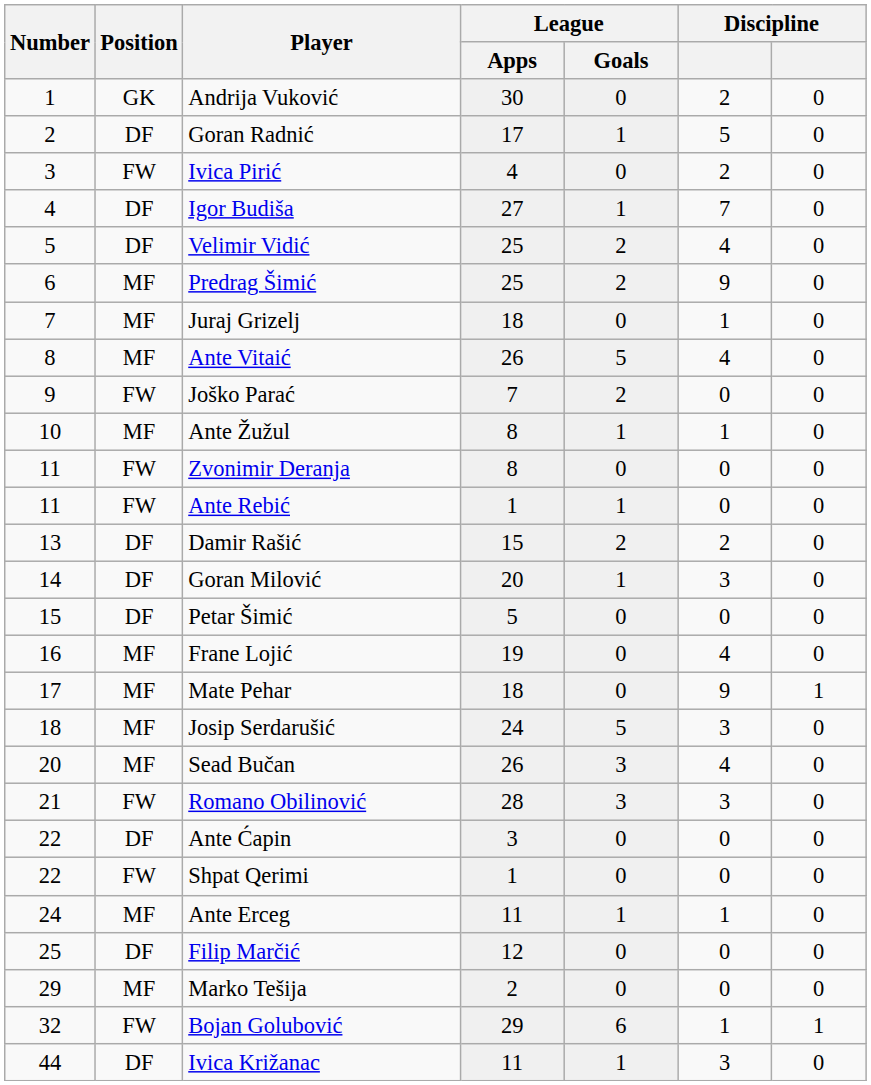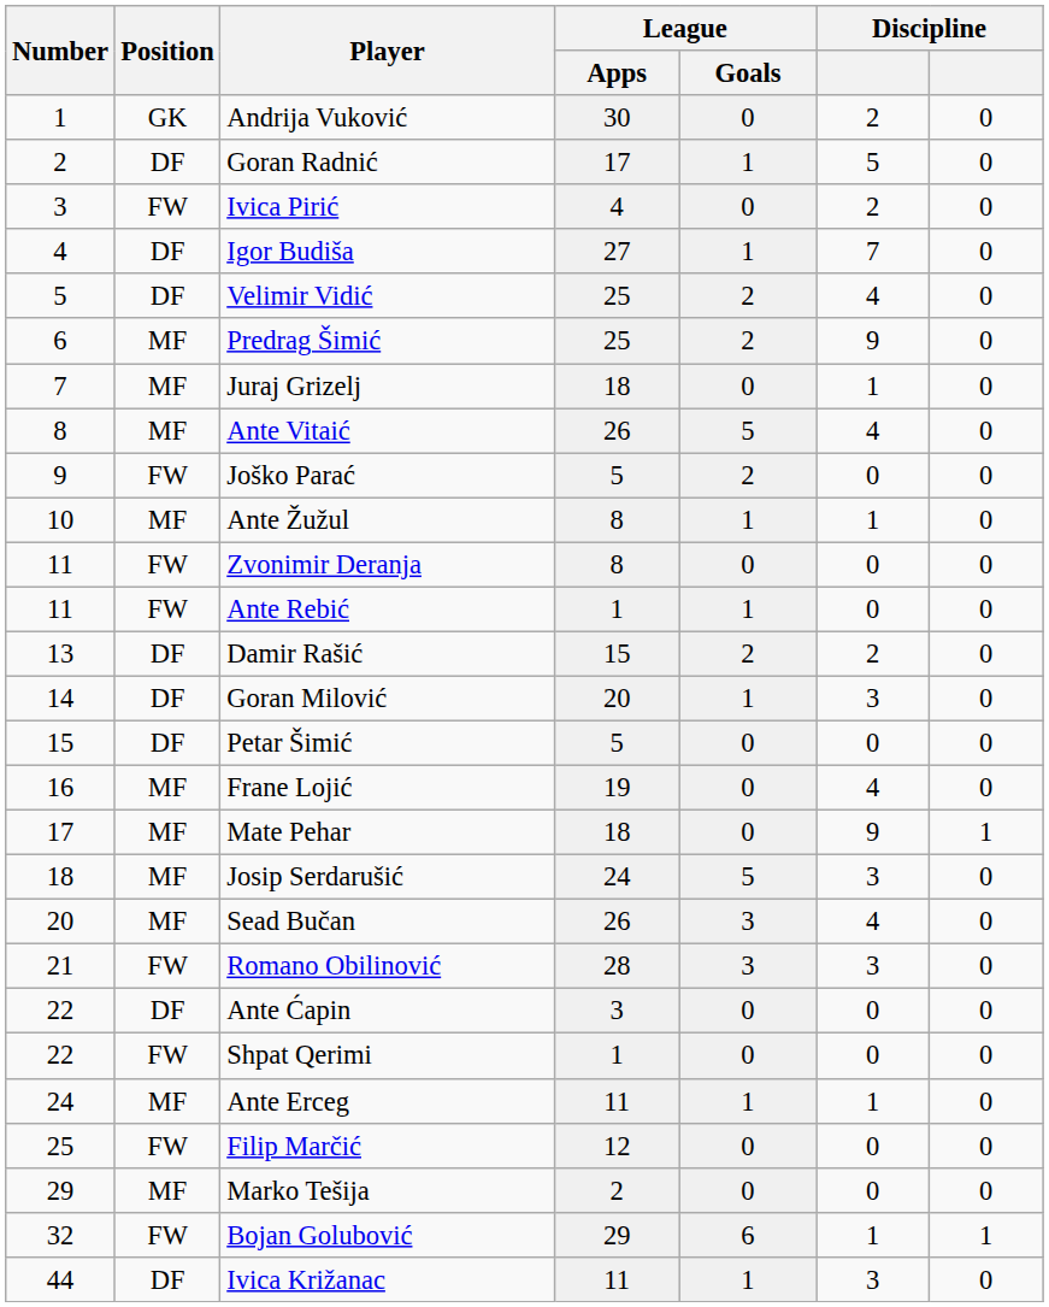 <table class="wikitable" style="font-size: 95%; text-align: center;">
 <tr>
 <th width=40 rowspan="2"  align="center">Number</th>
 <th width=40 rowspan="2"  align="center">Position</th>
 <th width=180 rowspan="2"  align="center">Player</th>
 <th width=140 colspan="2" align="center">League</th>
 <th width=120 colspan="2" align="center">Discipline</th>
 </tr>
 <tr>
 <th>Apps</th>
 <th>Goals</th>
 <th></th>
 <th></th>
 </tr>
 <tr>
 <td>1</td>
 <td>GK</td>
 <td style="text-align:left;"> Andrija Vuković</td>
 <td style="background: #F0F0F0">30</td>
 <td style="background: #F0F0F0">0</td>
 <td>2</td>
 <td>0</td>
 </tr>
 <tr>
 <td>2</td>
 <td>DF</td>
 <td style="text-align:left;"> Goran Radnić</td>
 <td style="background: #F0F0F0">17</td>
 <td style="background: #F0F0F0">1</td>
 <td>5</td>
 <td>0</td>
 </tr>
 <tr>
 <td>3</td>
 <td>FW</td>
 <td style="text-align:left;"> <a href='#'>Ivica Pirić</a></td>
 <td style="background: #F0F0F0">4</td>
 <td style="background: #F0F0F0">0</td>
 <td>2</td>
 <td>0</td>
 </tr>
 <tr>
 <td>4</td>
 <td>DF</td>
 <td style="text-align:left;"> <a href='#'>Igor Budiša</a></td>
 <td style="background: #F0F0F0">27</td>
 <td style="background: #F0F0F0">1</td>
 <td>7</td>
 <td>0</td>
 </tr>
 <tr>
 <td>5</td>
 <td>DF</td>
 <td style="text-align:left;"> <a href='#'>Velimir Vidić</a></td>
 <td style="background: #F0F0F0">25</td>
 <td style="background: #F0F0F0">2</td>
 <td>4</td>
 <td>0</td>
 </tr>
 <tr>
 <td>6</td>
 <td>MF</td>
 <td style="text-align:left;"> <a href='#'>Predrag Šimić</a></td>
 <td style="background: #F0F0F0">25</td>
 <td style="background: #F0F0F0">2</td>
 <td>9</td>
 <td>0</td>
 </tr>
 <tr>
 <td>7</td>
 <td>MF</td>
 <td style="text-align:left;"> Juraj Grizelj</td>
 <td style="background: #F0F0F0">18</td>
 <td style="background: #F0F0F0">0</td>
 <td>1</td>
 <td>0</td>
 </tr>
 <tr>
 <td>8</td>
 <td>MF</td>
 <td style="text-align:left;"> <a href='#'>Ante Vitaić</a></td>
 <td style="background: #F0F0F0">26</td>
 <td style="background: #F0F0F0">5</td>
 <td>4</td>
 <td>0</td>
 </tr>
 <tr>
 <td>9</td>
 <td>FW</td>
 <td style="text-align:left;"> Joško Parać</td>
-<td style="background: #F0F0F0">7</td>
+<td style="background: #F0F0F0">5</td>
 <td style="background: #F0F0F0">2</td>
 <td>0</td>
 <td>0</td>
 </tr>
 <tr>
 <td>10</td>
 <td>MF</td>
 <td style="text-align:left;"> Ante Žužul</td>
 <td style="background: #F0F0F0">8</td>
 <td style="background: #F0F0F0">1</td>
 <td>1</td>
 <td>0</td>
 </tr>
 <tr>
 <td>11</td>
 <td>FW</td>
 <td style="text-align:left;"> <a href='#'>Zvonimir Deranja</a></td>
 <td style="background: #F0F0F0">8</td>
 <td style="background: #F0F0F0">0</td>
 <td>0</td>
 <td>0</td>
 </tr>
 <tr>
 <td>11</td>
 <td>FW</td>
 <td style="text-align:left;"> <a href='#'>Ante Rebić</a></td>
 <td style="background: #F0F0F0">1</td>
 <td style="background: #F0F0F0">1</td>
 <td>0</td>
 <td>0</td>
 </tr>
 <tr>
 <td>13</td>
 <td>DF</td>
 <td style="text-align:left;"> Damir Rašić</td>
 <td style="background: #F0F0F0">15</td>
 <td style="background: #F0F0F0">2</td>
 <td>2</td>
 <td>0</td>
 </tr>
 <tr>
 <td>14</td>
 <td>DF</td>
 <td style="text-align:left;"> Goran Milović</td>
 <td style="background: #F0F0F0">20</td>
 <td style="background: #F0F0F0">1</td>
 <td>3</td>
 <td>0</td>
 </tr>
 <tr>
 <td>15</td>
 <td>DF</td>
 <td style="text-align:left;"> Petar Šimić</td>
 <td style="background: #F0F0F0">5</td>
 <td style="background: #F0F0F0">0</td>
 <td>0</td>
 <td>0</td>
 </tr>
 <tr>
 <td>16</td>
 <td>MF</td>
 <td style="text-align:left;"> Frane Lojić</td>
 <td style="background: #F0F0F0">19</td>
 <td style="background: #F0F0F0">0</td>
 <td>4</td>
 <td>0</td>
 </tr>
 <tr>
 <td>17</td>
 <td>MF</td>
 <td style="text-align:left;"> Mate Pehar</td>
 <td style="background: #F0F0F0">18</td>
 <td style="background: #F0F0F0">0</td>
 <td>9</td>
 <td>1</td>
 </tr>
 <tr>
 <td>18</td>
 <td>MF</td>
 <td style="text-align:left;"> Josip Serdarušić</td>
 <td style="background: #F0F0F0">24</td>
 <td style="background: #F0F0F0">5</td>
 <td>3</td>
 <td>0</td>
 </tr>
 <tr>
 <td>20</td>
 <td>MF</td>
 <td style="text-align:left;"> Sead Bučan</td>
 <td style="background: #F0F0F0">26</td>
 <td style="background: #F0F0F0">3</td>
 <td>4</td>
 <td>0</td>
 </tr>
 <tr>
 <td>21</td>
 <td>FW</td>
 <td style="text-align:left;"> <a href='#'>Romano Obilinović</a></td>
 <td style="background: #F0F0F0">28</td>
 <td style="background: #F0F0F0">3</td>
 <td>3</td>
 <td>0</td>
 </tr>
 <tr>
 <td>22</td>
 <td>DF</td>
 <td style="text-align:left;"> Ante Ćapin</td>
 <td style="background: #F0F0F0">3</td>
 <td style="background: #F0F0F0">0</td>
 <td>0</td>
 <td>0</td>
 </tr>
 <tr>
 <td>22</td>
 <td>FW</td>
 <td style="text-align:left;"> Shpat Qerimi</td>
 <td style="background: #F0F0F0">1</td>
 <td style="background: #F0F0F0">0</td>
 <td>0</td>
 <td>0</td>
 </tr>
 <tr>
 <td>24</td>
 <td>MF</td>
 <td style="text-align:left;"> Ante Erceg</td>
 <td style="background: #F0F0F0">11</td>
 <td style="background: #F0F0F0">1</td>
 <td>1</td>
 <td>0</td>
 </tr>
 <tr>
 <td>25</td>
-<td>DF</td>
+<td>FW</td>
 <td style="text-align:left;"> <a href='#'>Filip Marčić</a></td>
 <td style="background: #F0F0F0">12</td>
 <td style="background: #F0F0F0">0</td>
 <td>0</td>
 <td>0</td>
 </tr>
 <tr>
 <td>29</td>
 <td>MF</td>
 <td style="text-align:left;"> Marko Tešija</td>
 <td style="background: #F0F0F0">2</td>
 <td style="background: #F0F0F0">0</td>
 <td>0</td>
 <td>0</td>
 </tr>
 <tr>
 <td>32</td>
 <td>FW</td>
 <td style="text-align:left;"> <a href='#'>Bojan Golubović</a></td>
 <td style="background: #F0F0F0">29</td>
 <td style="background: #F0F0F0">6</td>
 <td>1</td>
 <td>1</td>
 </tr>
 <tr>
 <td>44</td>
 <td>DF</td>
 <td style="text-align:left;"> <a href='#'>Ivica Križanac</a></td>
 <td style="background: #F0F0F0">11</td>
 <td style="background: #F0F0F0">1</td>
 <td>3</td>
 <td>0</td>
 </tr>
 </table>
